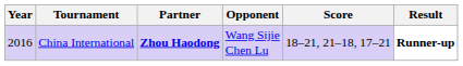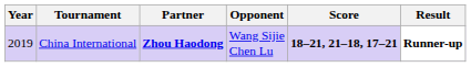 <table class="sortable wikitable" style="font-size: 90%">
 <tr>
 <th>Year</th>
 <th>Tournament</th>
 <th>Partner</th>
 <th>Opponent</th>
 <th>Score</th>
 <th>Result</th>
 </tr>
 <tr style="background:#D8CEF6">
-<td align="center">2016</td>
+<td align="center">2019</td>
 <td align="left"><a href='#'>China International</a></td>
 <td align="left"><strong> <a href='#'>Zhou Haodong</a></strong></td>
 <td align="left"> <a href='#'>Wang Sijie</a> <br>  <a href='#'>Chen Lu</a></td>
-<td align="left">18–21, 21–18, 17–21</td>
+<td align="left"><strong>18–21, 21–18, 17–21</strong></td>
 <td style="text-align:left; background:white"> <strong>Runner-up</strong></td>
 </tr>
 </table>
